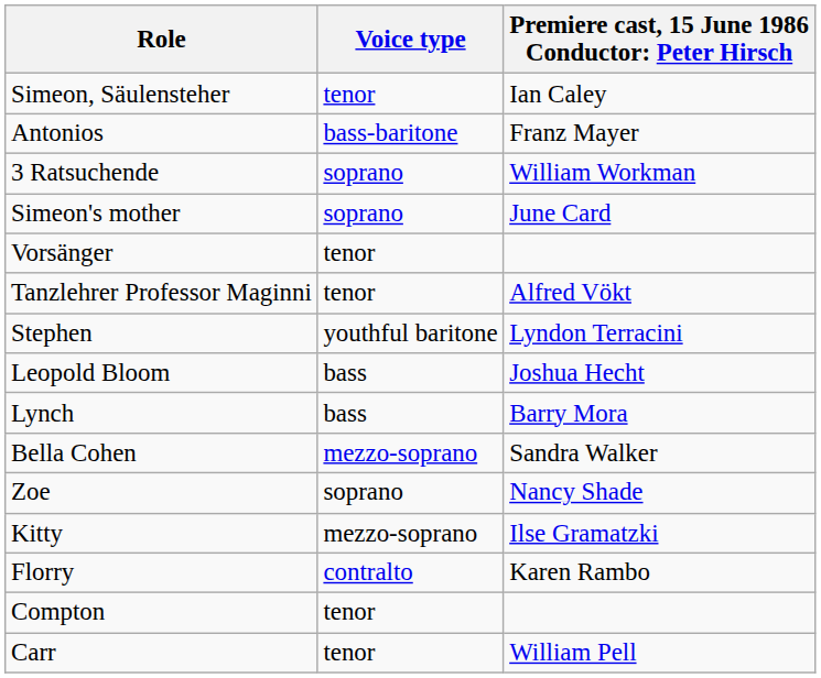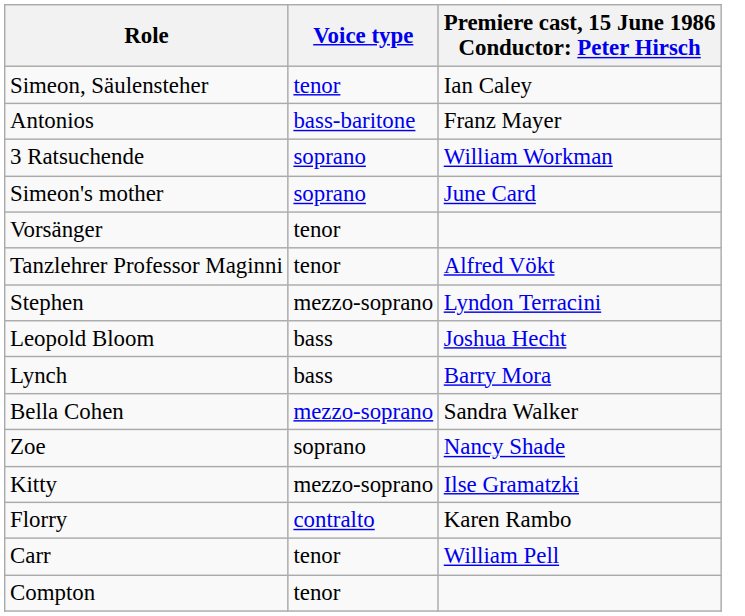 <table class=wikitable>
 <tr>
 <th>Role</th>
 <th><a href='#'>Voice type</a></th>
 <th>Premiere cast, 15 June 1986<br>Conductor: <a href='#'>Peter Hirsch</a></th>
 </tr>
 <tr>
 <td>Simeon, Säulensteher</td>
 <td><a href='#'>tenor</a></td>
 <td>Ian Caley</td>
 </tr>
 <tr>
 <td>Antonios</td>
 <td><a href='#'>bass-baritone</a></td>
 <td>Franz Mayer</td>
 </tr>
 <tr>
 <td>3 Ratsuchende</td>
 <td><a href='#'>soprano</a></td>
 <td><a href='#'>William Workman</a></td>
 </tr>
 <tr>
 <td>Simeon's mother</td>
 <td><a href='#'>soprano</a></td>
 <td><a href='#'>June Card</a></td>
 </tr>
 <tr>
 <td>Vorsänger</td>
 <td>tenor</td>
 <td></td>
 </tr>
 <tr>
 <td>Tanzlehrer Professor Maginni</td>
 <td>tenor</td>
 <td><a href='#'>Alfred Vökt</a></td>
 </tr>
 <tr>
 <td>Stephen</td>
-<td>youthful baritone</td>
+<td>mezzo-soprano</td>
 <td><a href='#'>Lyndon Terracini</a></td>
 </tr>
 <tr>
 <td>Leopold Bloom</td>
 <td>bass</td>
 <td><a href='#'>Joshua Hecht</a></td>
 </tr>
 <tr>
 <td>Lynch</td>
 <td>bass</td>
 <td><a href='#'>Barry Mora</a></td>
 </tr>
 <tr>
 <td>Bella Cohen</td>
 <td><a href='#'>mezzo-soprano</a></td>
 <td>Sandra Walker</td>
 </tr>
 <tr>
 <td>Zoe</td>
 <td>soprano</td>
 <td><a href='#'>Nancy Shade</a></td>
 </tr>
 <tr>
 <td>Kitty</td>
 <td>mezzo-soprano</td>
 <td><a href='#'>Ilse Gramatzki</a></td>
 </tr>
 <tr>
 <td>Florry</td>
 <td><a href='#'>contralto</a></td>
 <td>Karen Rambo</td>
 </tr>
 <tr>
+<td>Carr</td>
+<td>tenor</td>
+<td><a href='#'>William Pell</a></td>
+</tr>
+<tr>
 <td>Compton</td>
 <td>tenor</td>
 <td></td>
 </tr>
-<tr>
-<td>Carr</td>
-<td>tenor</td>
-<td><a href='#'>William Pell</a></td>
-</tr>
 </table>
